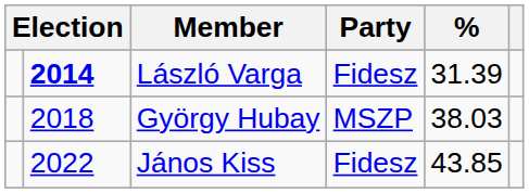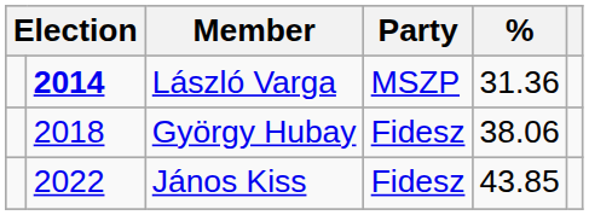 <table class=wikitable>
 <tr>
 <th colspan=2>Election</th>
 <th>Member</th>
 <th>Party</th>
 <th>%</th>
 <th></th>
 </tr>
 <tr>
 <td bgcolor=></td>
 <td><strong><a href='#'>2014</a></strong></td>
 <td><a href='#'>László Varga</a></td>
-<td><a href='#'>Fidesz</a></td>
-<td align=right>31.39</td>
+<td><a href='#'>MSZP</a></td>
+<td align=right>31.36</td>
 <td align=center></td>
 </tr>
 <tr>
 <td bgcolor=></td>
 <td><a href='#'>2018</a></td>
 <td><a href='#'>György Hubay</a></td>
-<td><a href='#'>MSZP</a></td>
-<td align=right>38.03</td>
+<td><a href='#'>Fidesz</a></td>
+<td align=right>38.06</td>
 <td align=center></td>
 </tr>
 <tr>
 <td bgcolor=></td>
 <td><a href='#'>2022</a></td>
 <td><a href='#'>János Kiss</a></td>
 <td><a href='#'>Fidesz</a></td>
 <td align=right>43.85</td>
 <td align=center></td>
 </tr>
 </table>
